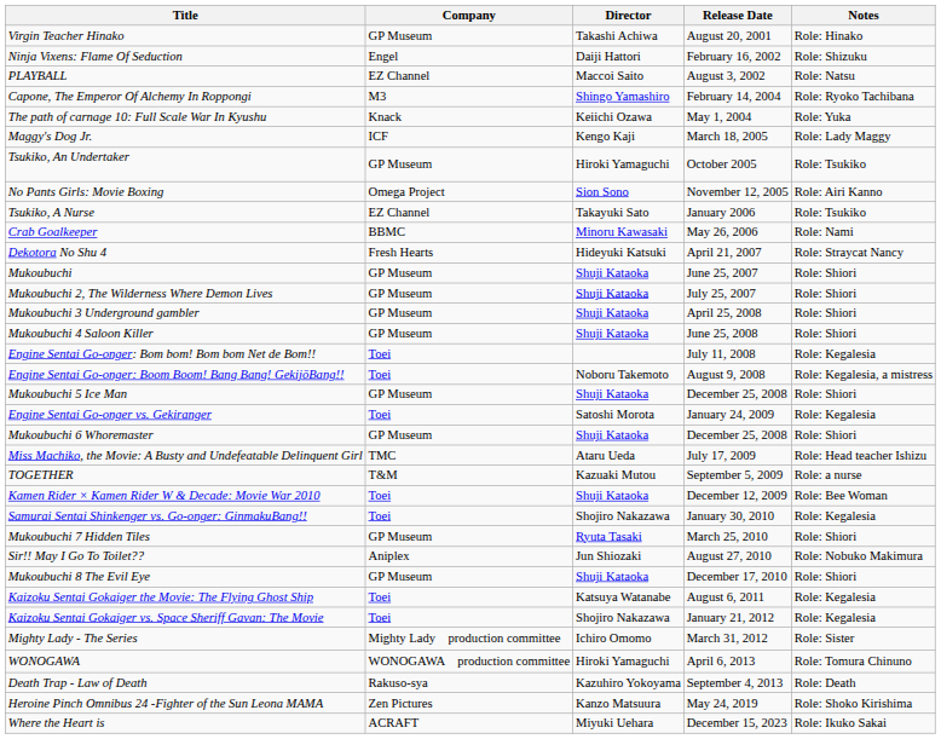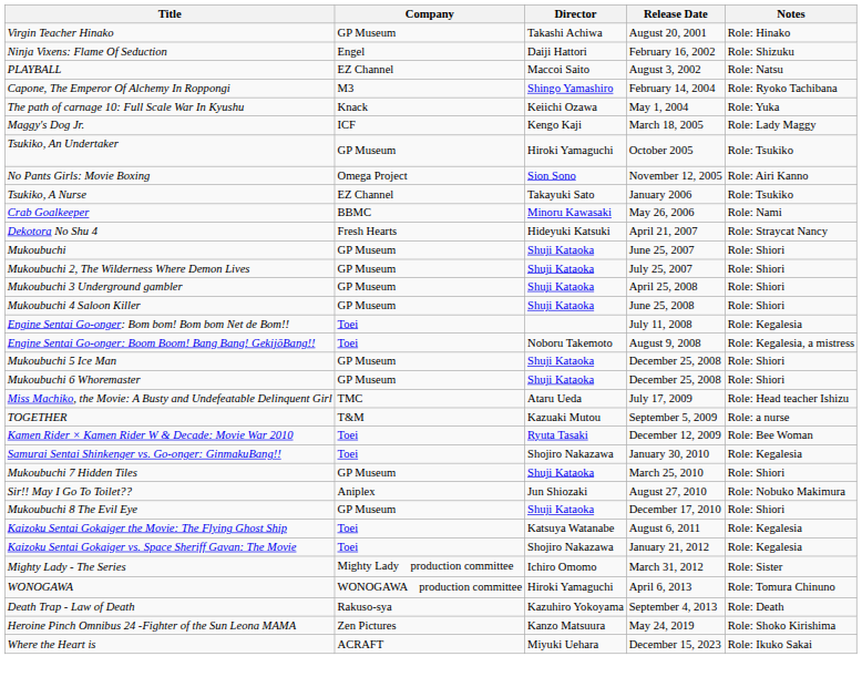 <table class="wikitable sortable">
 <tr>
 <th>Title</th>
 <th>Company</th>
 <th>Director</th>
 <th>Release Date</th>
 <th>Notes</th>
 </tr>
 <tr>
 <td><em>Virgin Teacher Hinako</em><br></td>
 <td>GP Museum</td>
 <td>Takashi Achiwa</td>
 <td>August 20, 2001</td>
 <td>Role: Hinako</td>
 </tr>
 <tr>
 <td><em>Ninja Vixens: Flame Of Seduction</em><br></td>
 <td>Engel</td>
 <td>Daiji Hattori</td>
 <td>February 16, 2002</td>
 <td>Role: Shizuku</td>
 </tr>
 <tr>
 <td><em>PLAYBALL</em></td>
 <td>EZ Channel</td>
 <td>Maccoi Saito</td>
 <td>August 3, 2002</td>
 <td>Role: Natsu</td>
 </tr>
 <tr>
 <td><em>Capone, The Emperor Of Alchemy In Roppongi</em><br></td>
 <td>M3</td>
 <td><a href='#'>Shingo Yamashiro</a></td>
 <td>February 14, 2004</td>
 <td>Role: Ryoko Tachibana</td>
 </tr>
 <tr>
 <td><em>The path of carnage 10: Full Scale War In Kyushu</em><br></td>
 <td>Knack</td>
 <td>Keiichi Ozawa</td>
 <td>May 1, 2004</td>
 <td>Role: Yuka</td>
 </tr>
 <tr>
 <td><em>Maggy's Dog Jr.</em></td>
 <td>ICF</td>
 <td>Kengo Kaji</td>
 <td>March 18, 2005</td>
 <td>Role: Lady Maggy</td>
 </tr>
 <tr>
 <td><em>Tsukiko, An Undertaker</em><br><br></td>
 <td>GP Museum</td>
 <td>Hiroki Yamaguchi</td>
 <td>October 2005</td>
 <td>Role: Tsukiko</td>
 </tr>
 <tr>
 <td><em>No Pants Girls: Movie Boxing</em></td>
 <td>Omega Project</td>
 <td><a href='#'>Sion Sono</a></td>
 <td>November 12, 2005</td>
 <td>Role: Airi Kanno</td>
 </tr>
 <tr>
 <td><em>Tsukiko, A Nurse</em><br></td>
 <td>EZ Channel</td>
 <td>Takayuki Sato</td>
 <td>January 2006</td>
 <td>Role: Tsukiko</td>
 </tr>
 <tr>
 <td><em><a href='#'>Crab Goalkeeper</a></em></td>
 <td>BBMC</td>
 <td><a href='#'>Minoru Kawasaki</a></td>
 <td>May 26, 2006</td>
 <td>Role: Nami</td>
 </tr>
 <tr>
 <td><em><a href='#'>Dekotora</a> No Shu 4</em><br></td>
 <td>Fresh Hearts</td>
 <td>Hideyuki Katsuki</td>
 <td>April 21, 2007</td>
 <td>Role: Straycat Nancy</td>
 </tr>
 <tr>
 <td><em>Mukoubuchi</em><br></td>
 <td>GP Museum</td>
 <td><a href='#'>Shuji Kataoka</a></td>
 <td>June 25, 2007</td>
 <td>Role: Shiori</td>
 </tr>
 <tr>
 <td><em>Mukoubuchi 2, The Wilderness Where Demon Lives</em><br></td>
 <td>GP Museum</td>
 <td><a href='#'>Shuji Kataoka</a></td>
 <td>July 25, 2007</td>
 <td>Role: Shiori</td>
 </tr>
 <tr>
 <td><em>Mukoubuchi 3 Underground gambler</em><br></td>
 <td>GP Museum</td>
 <td><a href='#'>Shuji Kataoka</a></td>
 <td>April 25, 2008</td>
 <td>Role: Shiori</td>
 </tr>
 <tr>
 <td><em>Mukoubuchi 4 Saloon Killer</em><br></td>
 <td>GP Museum</td>
 <td><a href='#'>Shuji Kataoka</a></td>
 <td>June 25, 2008</td>
 <td>Role: Shiori</td>
 </tr>
 <tr>
 <td><em><a href='#'>Engine Sentai Go-onger</a>: Bom bom! Bom bom Net de Bom!!</em></td>
 <td><a href='#'>Toei</a></td>
 <td></td>
 <td>July 11, 2008</td>
 <td>Role: Kegalesia</td>
 </tr>
 <tr>
 <td><em><a href='#'>Engine Sentai Go-onger: Boom Boom! Bang Bang! GekijōBang!!</a></em></td>
 <td><a href='#'>Toei</a></td>
 <td>Noboru Takemoto</td>
 <td>August 9, 2008</td>
 <td>Role: Kegalesia, a mistress</td>
 </tr>
 <tr>
 <td><em>Mukoubuchi 5 Ice Man</em><br></td>
 <td>GP Museum</td>
 <td><a href='#'>Shuji Kataoka</a></td>
 <td>December 25, 2008</td>
 <td>Role: Shiori</td>
 </tr>
 <tr>
-<td><em><a href='#'>Engine Sentai Go-onger vs. Gekiranger</a></em></td>
-<td><a href='#'>Toei</a></td>
-<td>Satoshi Morota</td>
-<td>January 24, 2009</td>
-<td>Role: Kegalesia</td>
-</tr>
-<tr>
 <td><em>Mukoubuchi 6 Whoremaster</em><br></td>
 <td>GP Museum</td>
 <td><a href='#'>Shuji Kataoka</a></td>
 <td>December 25, 2008</td>
 <td>Role: Shiori</td>
 </tr>
 <tr>
 <td><em><a href='#'>Miss Machiko</a>, the Movie: A Busty and Undefeatable Delinquent Girl</em><br></td>
 <td>TMC</td>
 <td>Ataru Ueda</td>
 <td>July 17, 2009</td>
 <td>Role: Head teacher Ishizu</td>
 </tr>
 <tr>
 <td><em>TOGETHER</em></td>
 <td>T&M</td>
 <td>Kazuaki Mutou</td>
 <td>September 5, 2009</td>
 <td>Role: a nurse</td>
 </tr>
 <tr>
 <td><em><a href='#'>Kamen Rider × Kamen Rider W & Decade: Movie War 2010</a></em></td>
 <td><a href='#'>Toei</a></td>
-<td><a href='#'>Shuji Kataoka</a></td>
+<td><a href='#'>Ryuta Tasaki</a></td>
 <td>December 12, 2009</td>
 <td>Role: Bee Woman</td>
 </tr>
 <tr>
 <td><em><a href='#'>Samurai Sentai Shinkenger vs. Go-onger: GinmakuBang!!</a></em></td>
 <td><a href='#'>Toei</a></td>
 <td>Shojiro Nakazawa</td>
 <td>January 30, 2010</td>
 <td>Role: Kegalesia</td>
 </tr>
 <tr>
 <td><em>Mukoubuchi 7 Hidden Tiles</em><br></td>
 <td>GP Museum</td>
-<td><a href='#'>Ryuta Tasaki</a></td>
+<td><a href='#'>Shuji Kataoka</a></td>
 <td>March 25, 2010</td>
 <td>Role: Shiori</td>
 </tr>
 <tr>
 <td><em>Sir!! May I Go To Toilet??</em><br></td>
 <td>Aniplex</td>
 <td>Jun Shiozaki</td>
 <td>August 27, 2010</td>
 <td>Role: Nobuko Makimura</td>
 </tr>
 <tr>
 <td><em>Mukoubuchi 8 The Evil Eye</em><br></td>
 <td>GP Museum</td>
 <td><a href='#'>Shuji Kataoka</a></td>
 <td>December 17, 2010</td>
 <td>Role: Shiori</td>
 </tr>
 <tr>
 <td><em><a href='#'>Kaizoku Sentai Gokaiger the Movie: The Flying Ghost Ship</a></em></td>
 <td><a href='#'>Toei</a></td>
 <td>Katsuya Watanabe</td>
 <td>August 6, 2011</td>
 <td>Role: Kegalesia</td>
 </tr>
 <tr>
 <td><em><a href='#'>Kaizoku Sentai Gokaiger vs. Space Sheriff Gavan: The Movie</a></em></td>
 <td><a href='#'>Toei</a></td>
 <td>Shojiro Nakazawa</td>
 <td>January 21, 2012</td>
 <td>Role: Kegalesia</td>
 </tr>
 <tr>
 <td><em>Mighty Lady - The Series</em></td>
 <td>Mighty Lady　production committee</td>
 <td>Ichiro Omomo</td>
 <td>March 31, 2012</td>
 <td>Role: Sister</td>
 </tr>
 <tr>
 <td><em>WONOGAWA</em></td>
 <td>WONOGAWA　production committee<br></td>
 <td>Hiroki Yamaguchi</td>
 <td>April 6, 2013</td>
 <td>Role: Tomura Chinuno</td>
 </tr>
 <tr>
 <td><em>Death Trap - Law of Death</em></td>
 <td>Rakuso-sya</td>
 <td>Kazuhiro Yokoyama</td>
 <td>September 4, 2013</td>
 <td>Role: Death</td>
 </tr>
 <tr>
 <td><em>Heroine Pinch Omnibus 24 -Fighter of the Sun Leona MAMA</em><br></td>
 <td>Zen Pictures</td>
 <td>Kanzo Matsuura</td>
 <td>May 24, 2019</td>
 <td>Role: Shoko Kirishima</td>
 </tr>
 <tr>
 <td><em>Where the Heart is</em><br></td>
 <td>ACRAFT</td>
 <td>Miyuki Uehara</td>
 <td>December 15, 2023</td>
 <td>Role: Ikuko Sakai</td>
 </tr>
 </table>
